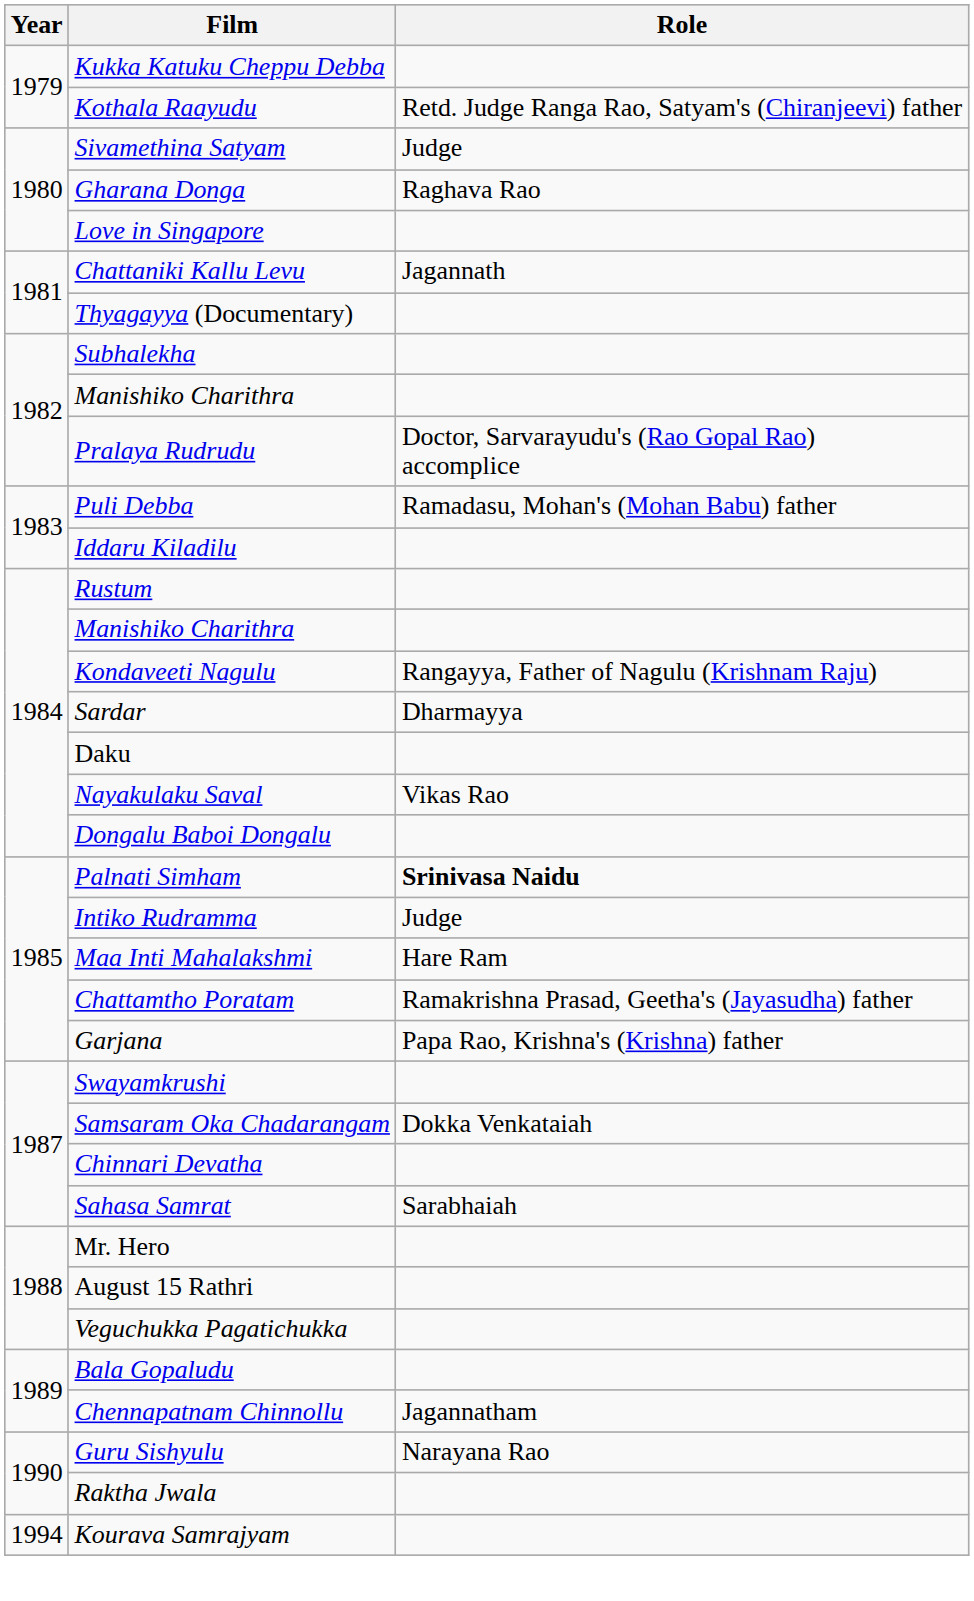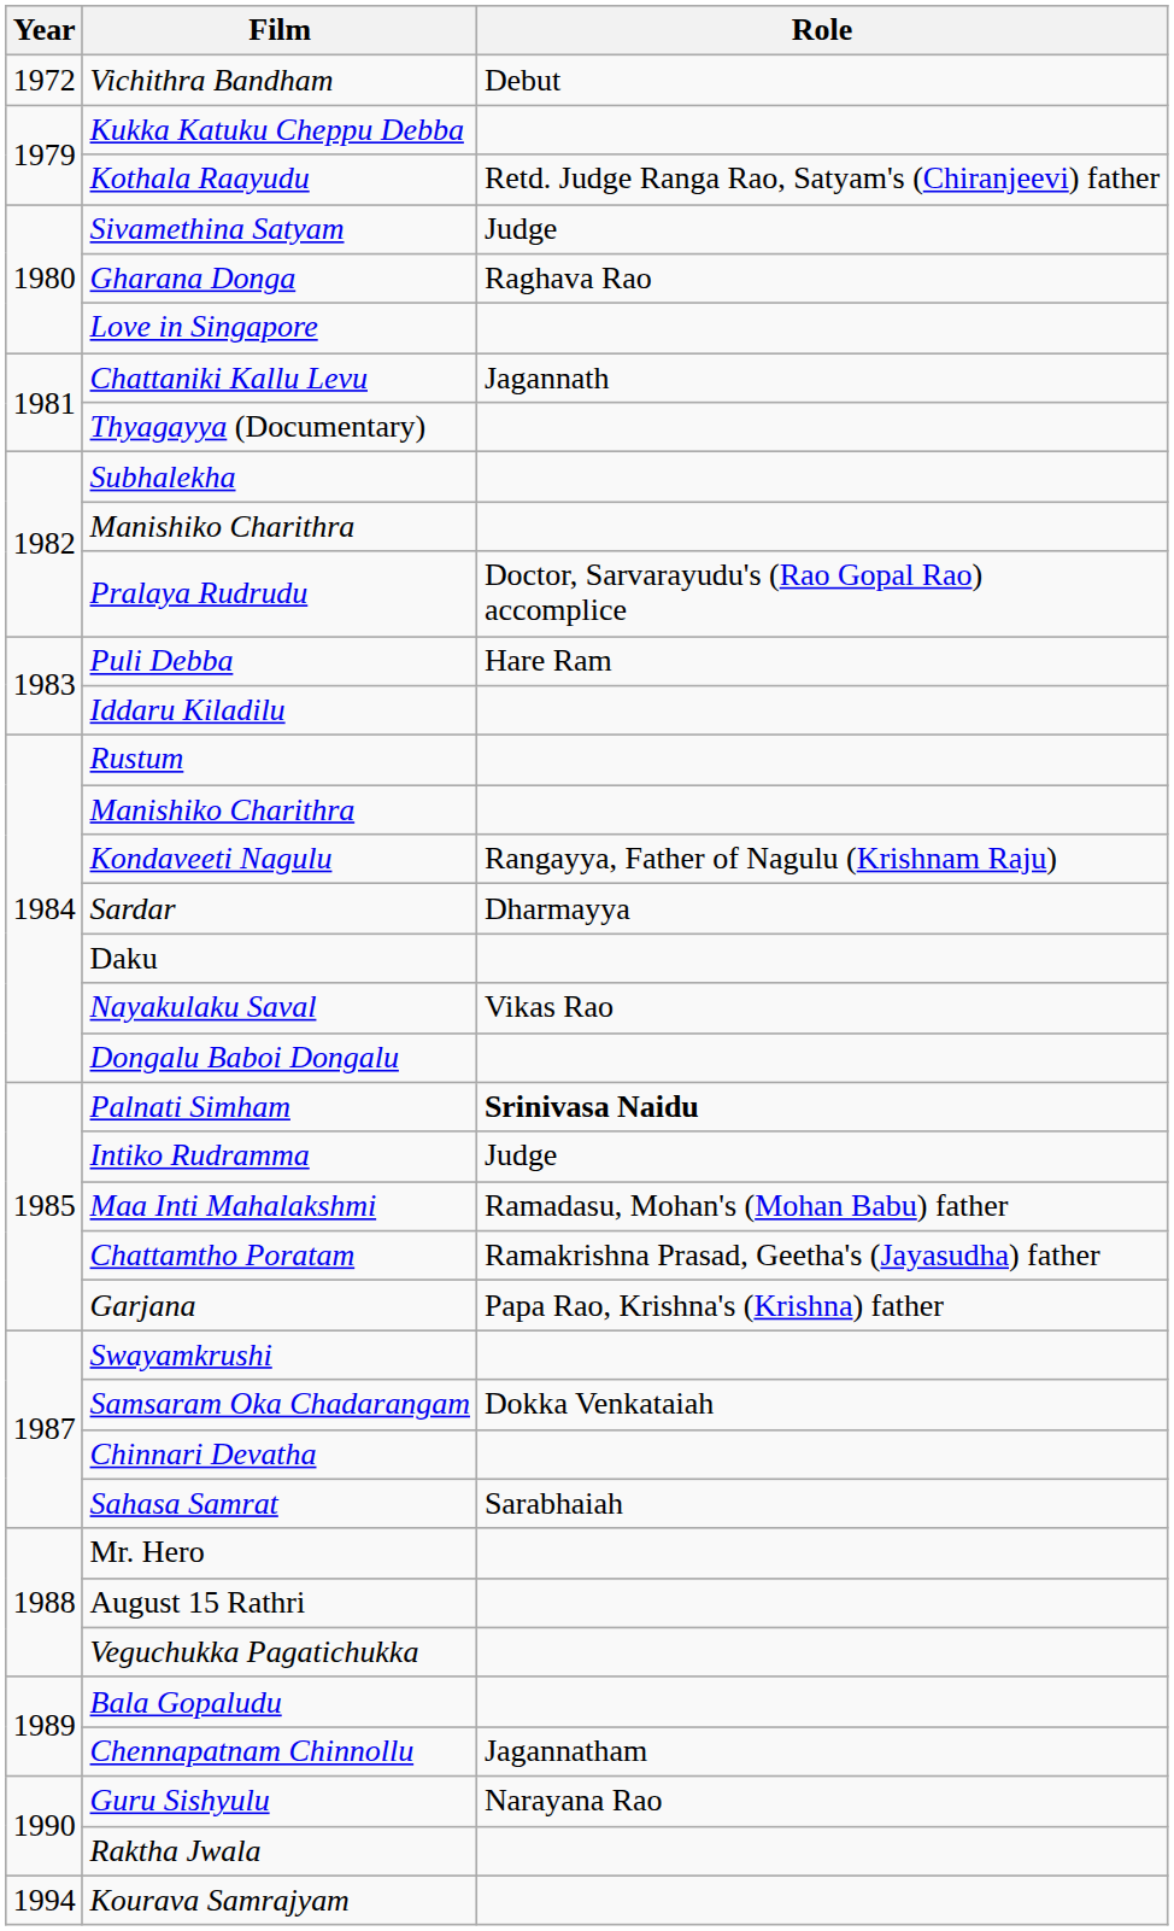 <table class="wikitable">
 <tr>
 <th>Year</th>
 <th>Film</th>
 <th>Role</th>
+</tr>
+<tr>
+<td>1972</td>
+<td><em>Vichithra Bandham</em></td>
+<td>Debut</td>
 </tr>
 <tr>
 <td rowspan="2">1979</td>
 <td><em><a href='#'>Kukka Katuku Cheppu Debba</a></em></td>
 <td></td>
 </tr>
 <tr>
 <td><em><a href='#'>Kothala Raayudu</a></em></td>
 <td>Retd. Judge Ranga Rao, Satyam's (<a href='#'>Chiranjeevi</a>) father</td>
 </tr>
 <tr>
 <td rowspan="3">1980</td>
 <td><em><a href='#'>Sivamethina Satyam</a></em></td>
 <td>Judge</td>
 </tr>
 <tr>
 <td><em><a href='#'>Gharana Donga</a></em></td>
 <td>Raghava Rao</td>
 </tr>
 <tr>
 <td><em><a href='#'>Love in Singapore</a></em></td>
 <td></td>
 </tr>
 <tr>
 <td rowspan="2">1981</td>
 <td><em><a href='#'>Chattaniki Kallu Levu</a></em></td>
 <td>Jagannath</td>
 </tr>
 <tr>
 <td><em><a href='#'>Thyagayya</a></em> (Documentary)</td>
 <td></td>
 </tr>
 <tr>
 <td rowspan="3">1982</td>
 <td><em><a href='#'>Subhalekha</a></em></td>
 <td></td>
 </tr>
 <tr>
 <td><em>Manishiko Charithra</em></td>
 <td></td>
 </tr>
 <tr>
 <td><em><a href='#'>Pralaya Rudrudu</a></em></td>
 <td>Doctor, Sarvarayudu's (<a href='#'>Rao Gopal Rao</a>)<br>accomplice</td>
 </tr>
 <tr>
 <td rowspan="2">1983</td>
 <td><em><a href='#'>Puli Debba</a></em></td>
-<td>Ramadasu, Mohan's (<a href='#'>Mohan Babu</a>) father</td>
+<td>Hare Ram</td>
 </tr>
 <tr>
 <td><em><a href='#'>Iddaru Kiladilu</a></em></td>
 <td></td>
 </tr>
 <tr>
 <td rowspan="7">1984</td>
 <td><em><a href='#'>Rustum</a></em></td>
 <td></td>
 </tr>
 <tr>
 <td><em><a href='#'>Manishiko Charithra</a></em></td>
 <td></td>
 </tr>
 <tr>
 <td><em><a href='#'>Kondaveeti Nagulu</a></em></td>
 <td>Rangayya, Father of Nagulu (<a href='#'>Krishnam Raju</a>)</td>
 </tr>
 <tr>
 <td><em>Sardar</em></td>
 <td>Dharmayya</td>
 </tr>
 <tr>
 <td>Daku</td>
 <td></td>
 </tr>
 <tr>
 <td><em><a href='#'>Nayakulaku Saval</a></em></td>
 <td>Vikas Rao</td>
 </tr>
 <tr>
 <td><em><a href='#'>Dongalu Baboi Dongalu</a></em></td>
 <td></td>
 </tr>
 <tr>
 <td rowspan="5">1985</td>
 <td><em><a href='#'>Palnati Simham</a></em></td>
 <td><strong>Srinivasa Naidu</strong></td>
 </tr>
 <tr>
 <td><em><a href='#'>Intiko Rudramma</a></em></td>
 <td>Judge</td>
 </tr>
 <tr>
 <td><em><a href='#'>Maa Inti Mahalakshmi</a></em></td>
-<td>Hare Ram</td>
+<td>Ramadasu, Mohan's (<a href='#'>Mohan Babu</a>) father</td>
 </tr>
 <tr>
 <td><em><a href='#'>Chattamtho Poratam</a></em></td>
 <td>Ramakrishna Prasad, Geetha's (<a href='#'>Jayasudha</a>) father</td>
 </tr>
 <tr>
 <td><em>Garjana</em></td>
 <td>Papa Rao, Krishna's (<a href='#'>Krishna</a>) father</td>
 </tr>
 <tr>
 <td rowspan="4">1987</td>
 <td><em><a href='#'>Swayamkrushi</a></em></td>
 <td></td>
 </tr>
 <tr>
 <td><em><a href='#'>Samsaram Oka Chadarangam</a></em></td>
 <td>Dokka Venkataiah</td>
 </tr>
 <tr>
 <td><em><a href='#'>Chinnari Devatha</a></em></td>
 <td></td>
 </tr>
 <tr>
 <td><em><a href='#'>Sahasa Samrat</a></em></td>
 <td>Sarabhaiah</td>
 </tr>
 <tr>
 <td rowspan="3">1988</td>
 <td>Mr. Hero</td>
 <td></td>
 </tr>
 <tr>
 <td>August 15 Rathri</td>
 <td></td>
 </tr>
 <tr>
 <td><em>Veguchukka Pagatichukka</em></td>
 <td></td>
 </tr>
 <tr>
 <td rowspan="2">1989</td>
 <td><em><a href='#'>Bala Gopaludu</a></em></td>
 <td></td>
 </tr>
 <tr>
 <td><em><a href='#'>Chennapatnam Chinnollu</a></em></td>
 <td>Jagannatham</td>
 </tr>
 <tr>
 <td rowspan="2">1990</td>
 <td><em><a href='#'>Guru Sishyulu</a></em></td>
 <td>Narayana Rao</td>
 </tr>
 <tr>
 <td><em>Raktha Jwala</em></td>
 <td></td>
 </tr>
 <tr>
 <td>1994</td>
 <td><em>Kourava Samrajyam </em></td>
 <td></td>
 </tr>
 </table>
